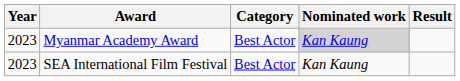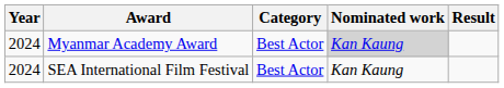 <table class="wikitable" style="font-size: 95%">
 <tr>
 <th>Year</th>
 <th>Award</th>
 <th>Category</th>
 <th>Nominated work</th>
 <th>Result</th>
 </tr>
 <tr>
-<td>2023</td>
+<td>2024</td>
 <td><a href='#'>Myanmar Academy Award</a></td>
 <td><a href='#'>Best Actor</a></td>
 <td style="background: lightgrey;"><em><a href='#'>Kan Kaung</a></em></td>
 <td></td>
 </tr>
 <tr>
-<td>2023</td>
+<td>2024</td>
 <td>SEA International Film Festival</td>
 <td><a href='#'>Best Actor</a></td>
 <td><em>Kan Kaung</em></td>
 <td></td>
 </tr>
 </table>
